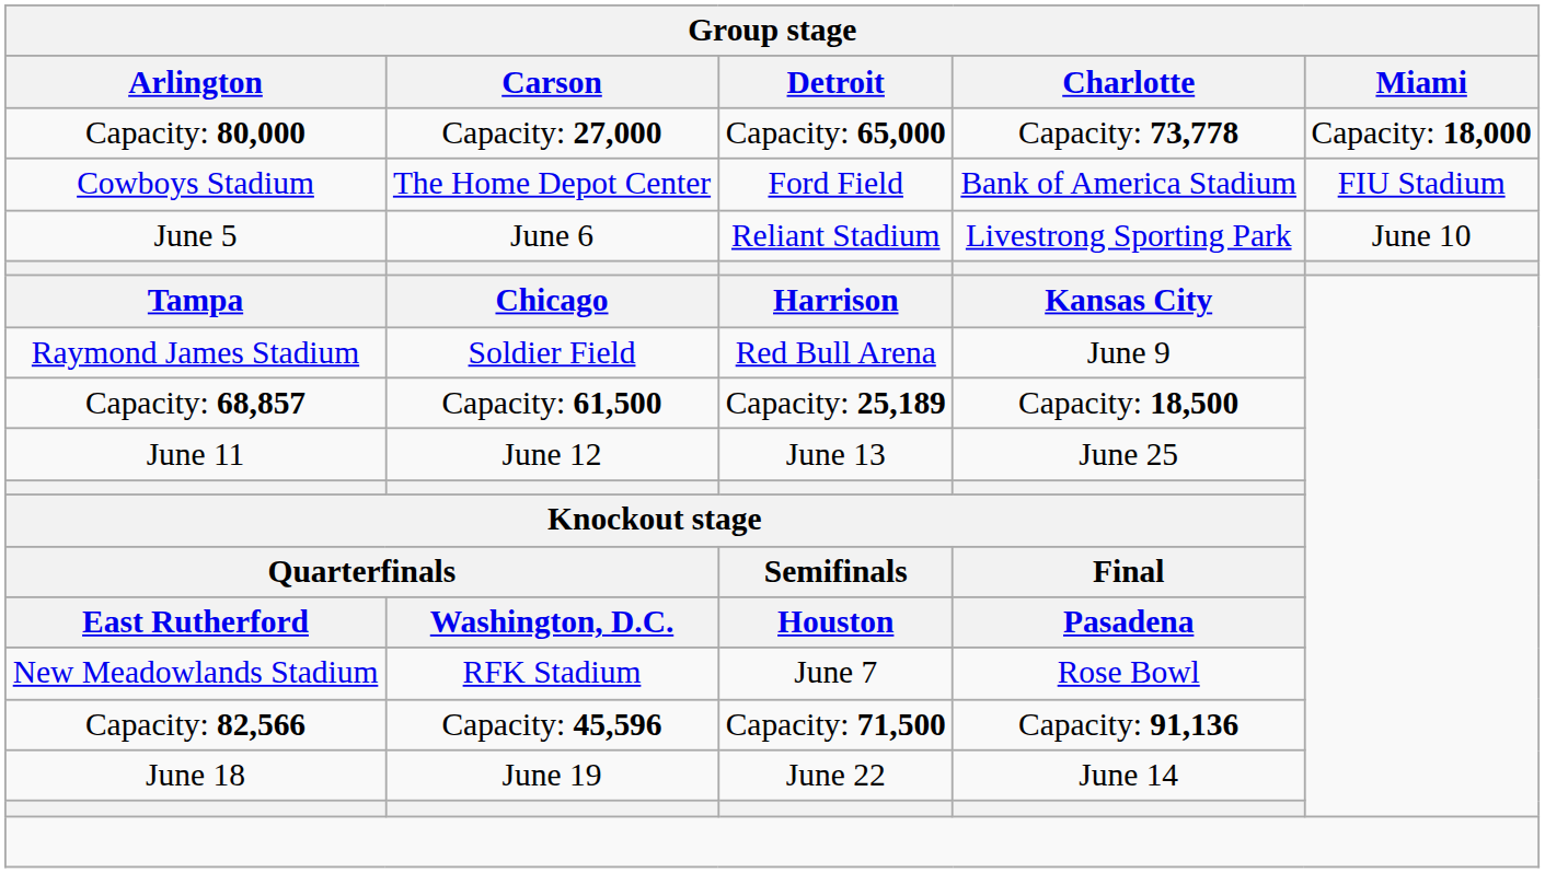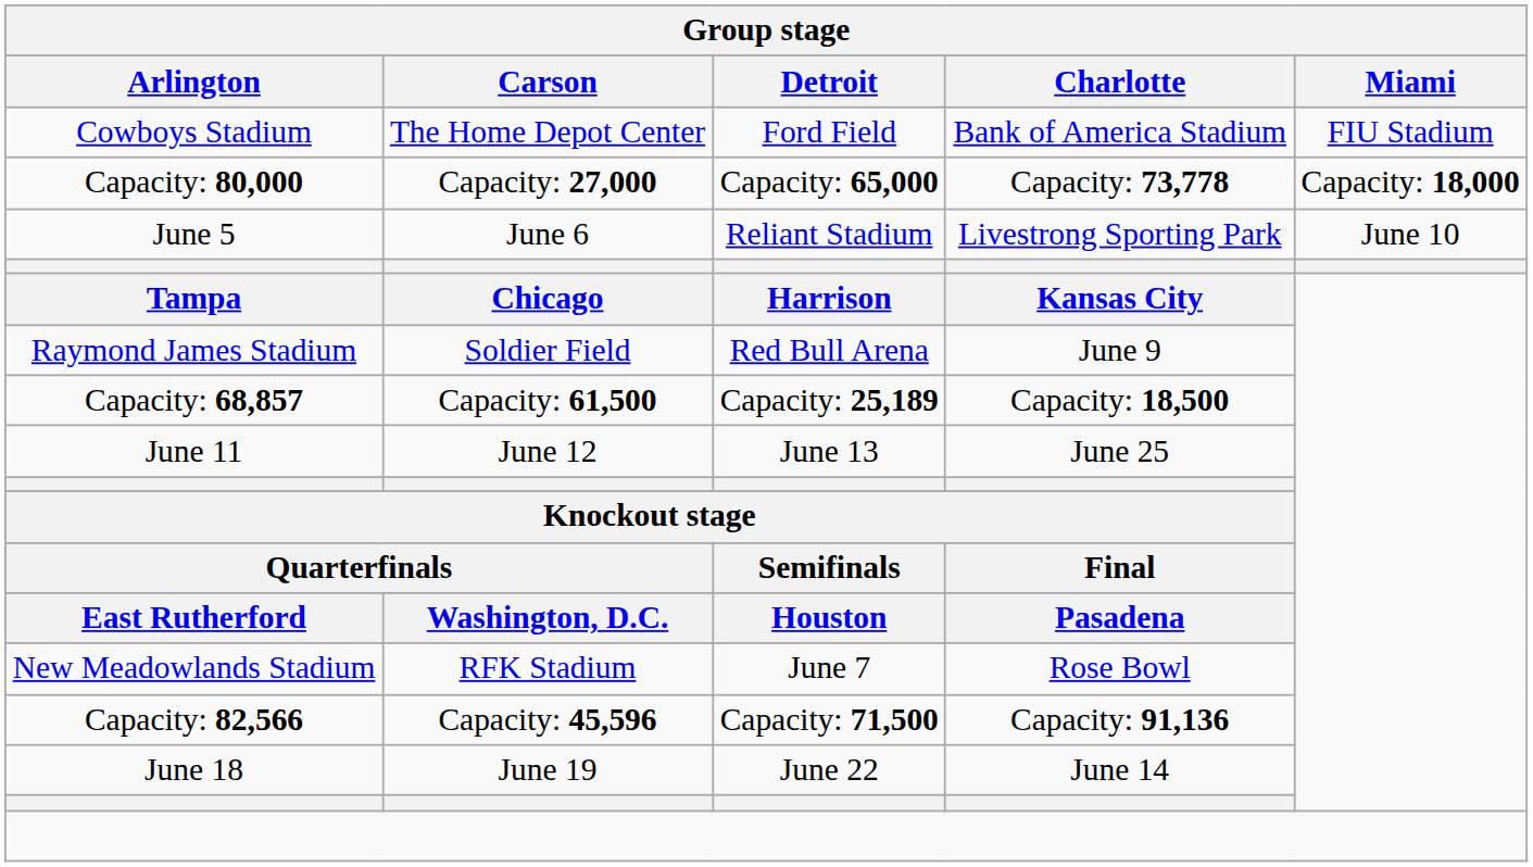 <table class="wikitable" style="text-align:center">
 <tr>
 <th colspan=5>Group stage</th>
 </tr>
 <tr>
 <th><a href='#'>Arlington</a></th>
 <th><a href='#'>Carson</a></th>
 <th><a href='#'>Detroit</a></th>
 <th><a href='#'>Charlotte</a></th>
 <th><a href='#'>Miami</a></th>
 </tr>
 <tr>
+<td><a href='#'>Cowboys Stadium</a></td>
+<td><a href='#'>The Home Depot Center</a></td>
+<td><a href='#'>Ford Field</a></td>
+<td><a href='#'>Bank of America Stadium</a></td>
+<td><a href='#'>FIU Stadium</a></td>
+</tr>
+<tr>
 <td>Capacity: <strong>80,000</strong></td>
 <td>Capacity: <strong>27,000</strong></td>
 <td>Capacity: <strong>65,000</strong></td>
 <td>Capacity: <strong>73,778</strong></td>
 <td>Capacity: <strong>18,000</strong></td>
-</tr>
-<tr>
-<td><a href='#'>Cowboys Stadium</a></td>
-<td><a href='#'>The Home Depot Center</a></td>
-<td><a href='#'>Ford Field</a></td>
-<td><a href='#'>Bank of America Stadium</a></td>
-<td><a href='#'>FIU Stadium</a></td>
 </tr>
 <tr>
 <td>June 5</td>
 <td>June 6</td>
 <td><a href='#'>Reliant Stadium</a></td>
 <td><a href='#'>Livestrong Sporting Park</a></td>
 <td>June 10</td>
 </tr>
 <tr>
 <th></th>
 <th></th>
 <th></th>
 <th></th>
 <th></th>
 </tr>
 <tr>
 <th><a href='#'>Tampa</a></th>
 <th><a href='#'>Chicago</a></th>
 <th><a href='#'>Harrison</a></th>
 <th><a href='#'>Kansas City</a></th>
 </tr>
 <tr>
 <td><a href='#'>Raymond James Stadium</a></td>
 <td><a href='#'>Soldier Field</a></td>
 <td><a href='#'>Red Bull Arena</a></td>
 <td>June 9</td>
 </tr>
 <tr>
 <td>Capacity: <strong>68,857</strong></td>
 <td>Capacity: <strong>61,500</strong></td>
 <td>Capacity: <strong>25,189</strong></td>
 <td>Capacity: <strong>18,500</strong></td>
 </tr>
 <tr>
 <td>June 11</td>
 <td>June 12</td>
 <td>June 13</td>
 <td>June 25</td>
 </tr>
 <tr>
 <th></th>
 <th></th>
 <th></th>
 <th></th>
 </tr>
 <tr>
 <th colspan=4>Knockout stage</th>
 </tr>
 <tr>
 <th colspan=2>Quarterfinals</th>
 <th>Semifinals</th>
 <th>Final</th>
 </tr>
 <tr>
 <th><a href='#'>East Rutherford</a></th>
 <th><a href='#'>Washington, D.C.</a></th>
 <th><a href='#'>Houston</a></th>
 <th><a href='#'>Pasadena</a></th>
 </tr>
 <tr>
 <td><a href='#'>New Meadowlands Stadium</a></td>
 <td><a href='#'>RFK Stadium</a></td>
 <td>June 7</td>
 <td><a href='#'>Rose Bowl</a></td>
 </tr>
 <tr>
 <td>Capacity: <strong>82,566</strong></td>
 <td>Capacity: <strong>45,596</strong></td>
 <td>Capacity: <strong>71,500</strong></td>
 <td>Capacity: <strong>91,136</strong></td>
 </tr>
 <tr>
 <td>June 18</td>
 <td>June 19</td>
 <td>June 22</td>
 <td>June 14</td>
 </tr>
 <tr>
 <th></th>
 <th></th>
 <th></th>
 <th></th>
 </tr>
 <tr>
 <td colspan="5"><br></td>
 </tr>
 </table>
